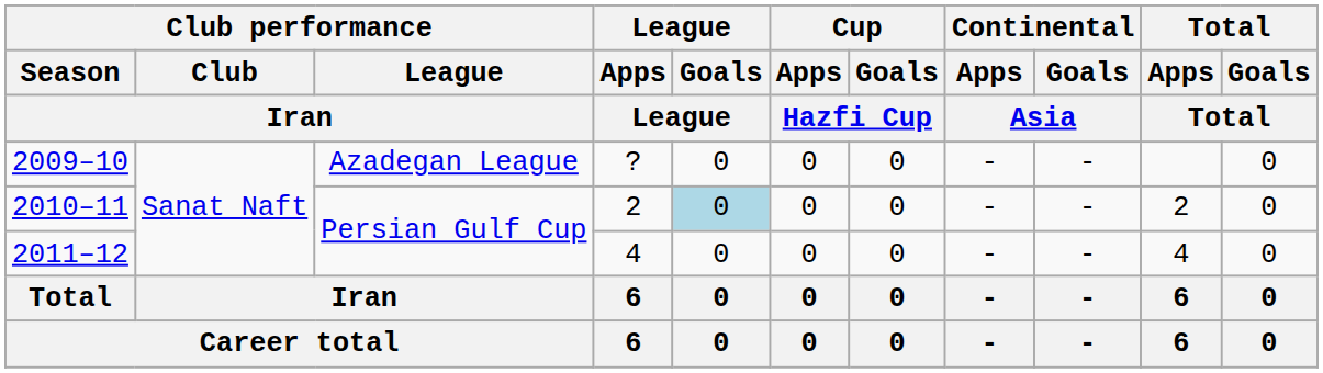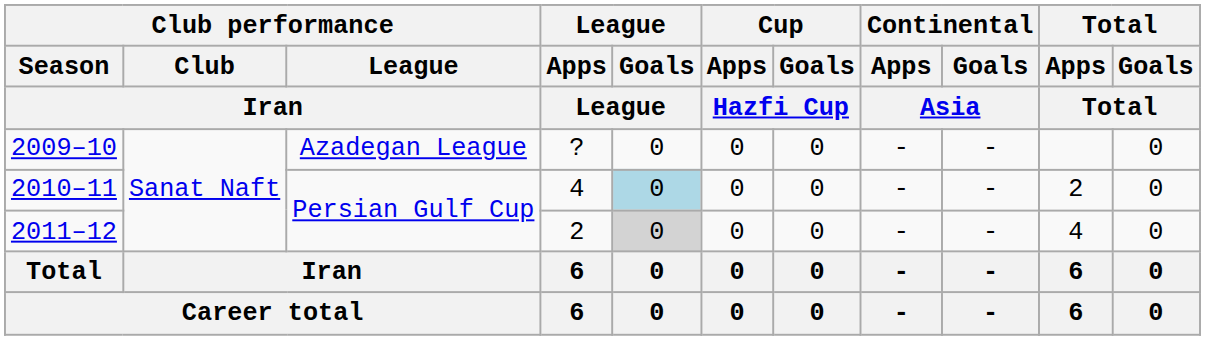 <table class="wikitable" style="text-align:center">
 <tr>
 <th colspan=3>Club performance</th>
 <th colspan=2>League</th>
 <th colspan=2>Cup</th>
 <th colspan=2>Continental</th>
 <th colspan=2>Total</th>
 </tr>
 <tr>
 <th>Season</th>
 <th>Club</th>
 <th>League</th>
 <th>Apps</th>
 <th>Goals</th>
 <th>Apps</th>
 <th>Goals</th>
 <th>Apps</th>
 <th>Goals</th>
 <th>Apps</th>
 <th>Goals</th>
 </tr>
 <tr>
 <th colspan=3>Iran</th>
 <th colspan=2>League</th>
 <th colspan=2><a href='#'>Hazfi Cup</a></th>
 <th colspan=2><a href='#'>Asia</a></th>
 <th colspan=2>Total</th>
 </tr>
 <tr>
 <td><a href='#'>2009–10</a></td>
 <td rowspan="3"><a href='#'>Sanat Naft</a></td>
 <td><a href='#'>Azadegan League</a></td>
 <td>?</td>
 <td>0</td>
 <td>0</td>
 <td>0</td>
 <td>-</td>
 <td>-</td>
 <td></td>
 <td>0</td>
 </tr>
 <tr>
 <td><a href='#'>2010–11</a></td>
 <td rowspan="2"><a href='#'>Persian Gulf Cup</a></td>
-<td>2</td>
+<td>4</td>
 <td style="background: lightblue;">0</td>
 <td>0</td>
 <td>0</td>
 <td>-</td>
 <td>-</td>
 <td>2</td>
 <td>0</td>
 </tr>
 <tr>
 <td><a href='#'>2011–12</a></td>
-<td>4</td>
-<td>0</td>
+<td>2</td>
+<td style="background: lightgrey;">0</td>
 <td>0</td>
 <td>0</td>
 <td>-</td>
 <td>-</td>
 <td>4</td>
 <td>0</td>
 </tr>
 <tr>
 <th>Total</th>
 <th colspan=2>Iran</th>
 <th>6</th>
 <th>0</th>
 <th>0</th>
 <th>0</th>
 <th>-</th>
 <th>-</th>
 <th>6</th>
 <th>0</th>
 </tr>
 <tr>
 <th colspan=3>Career total</th>
 <th>6</th>
 <th>0</th>
 <th>0</th>
 <th>0</th>
 <th>-</th>
 <th>-</th>
 <th>6</th>
 <th>0</th>
 </tr>
 </table>
